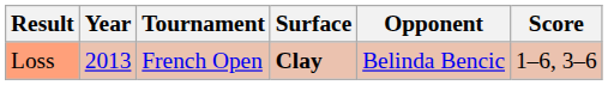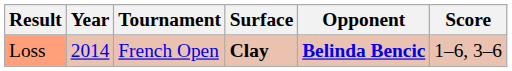 <table class="sortable wikitable">
 <tr>
 <th>Result</th>
 <th>Year</th>
 <th>Tournament</th>
 <th>Surface</th>
 <th>Opponent</th>
 <th class="unsortable">Score</th>
 </tr>
 <tr style="background:#ebc2af;">
 <td style="background:#ffa07a;">Loss</td>
-<td><a href='#'>2013</a></td>
+<td><a href='#'>2014</a></td>
 <td><a href='#'>French Open</a></td>
 <td><strong>Clay</strong></td>
-<td> <a href='#'>Belinda Bencic</a></td>
+<td><strong> <a href='#'>Belinda Bencic</a></strong></td>
 <td>1–6, 3–6</td>
 </tr>
 </table>
